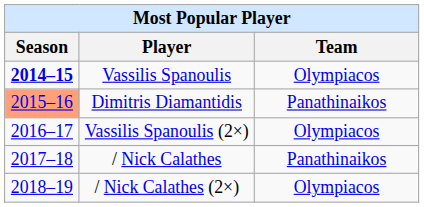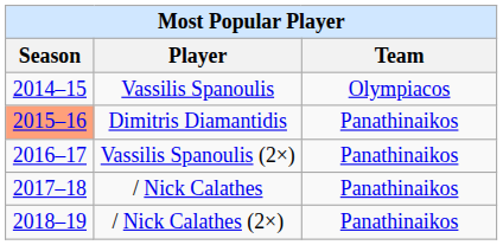 <table class="wikitable" style="text-align: center; width: 60%;">
 <tr>
 <td colspan=4 bgcolor="#D0E7FF"><strong>Most Popular Player</strong></td>
 </tr>
 <tr>
 <th width=5%>Season</th>
 <th width=25%>Player</th>
 <th width=20%>Team</th>
 </tr>
 <tr>
-<td><strong><a href='#'>2014–15</a></strong></td>
+<td><a href='#'>2014–15</a></td>
 <td> <a href='#'>Vassilis Spanoulis</a></td>
 <td><a href='#'>Olympiacos</a></td>
 </tr>
 <tr>
 <td style="background: lightsalmon;"><a href='#'>2015–16</a></td>
 <td> <a href='#'>Dimitris Diamantidis</a></td>
 <td><a href='#'>Panathinaikos</a></td>
 </tr>
 <tr>
 <td><a href='#'>2016–17</a></td>
 <td> <a href='#'>Vassilis Spanoulis</a> (2×)</td>
-<td><a href='#'>Olympiacos</a></td>
+<td><a href='#'>Panathinaikos</a></td>
 </tr>
 <tr>
 <td><a href='#'>2017–18</a></td>
 <td>/ <a href='#'>Nick Calathes</a></td>
 <td><a href='#'>Panathinaikos</a></td>
 </tr>
 <tr>
 <td><a href='#'>2018–19</a></td>
 <td>/ <a href='#'>Nick Calathes</a> (2×)</td>
-<td><a href='#'>Olympiacos</a></td>
+<td><a href='#'>Panathinaikos</a></td>
 </tr>
 </table>
